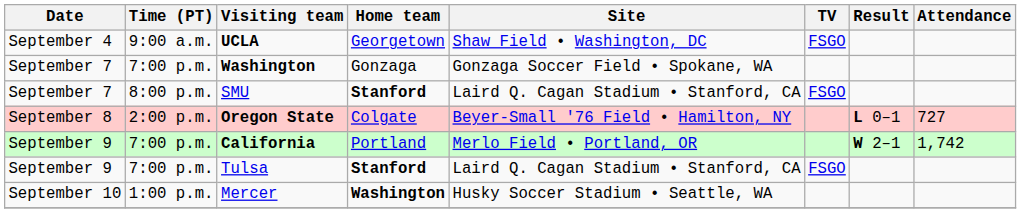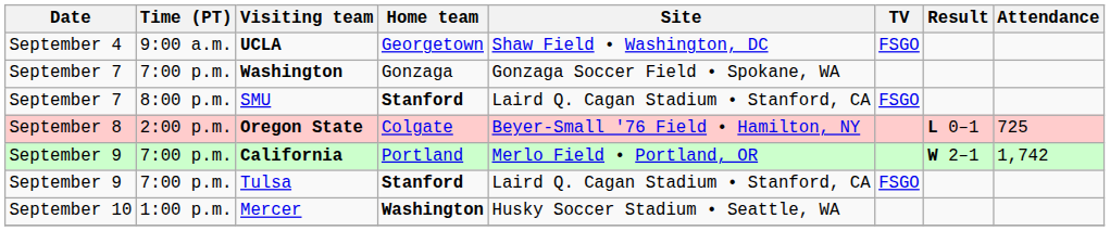 <table class="wikitable" style="font-size:95%;">
 <tr>
 <th>Date</th>
 <th>Time (PT)</th>
 <th>Visiting team</th>
 <th>Home team</th>
 <th>Site</th>
 <th>TV</th>
 <th>Result</th>
 <th>Attendance</th>
 </tr>
 <tr>
 <td>September 4</td>
 <td>9:00 a.m.</td>
 <td><strong>UCLA</strong></td>
 <td><a href='#'>Georgetown</a></td>
 <td><a href='#'>Shaw Field</a> • <a href='#'>Washington, DC</a></td>
 <td><a href='#'>FSGO</a></td>
 <td></td>
 <td></td>
 </tr>
 <tr>
 <td>September 7</td>
 <td>7:00 p.m.</td>
 <td><strong>Washington</strong></td>
 <td>Gonzaga</td>
 <td>Gonzaga Soccer Field • Spokane, WA</td>
 <td></td>
 <td></td>
 <td></td>
 </tr>
 <tr>
 <td>September 7</td>
 <td>8:00 p.m.</td>
 <td><a href='#'>SMU</a></td>
 <td><strong>Stanford</strong></td>
 <td>Laird Q. Cagan Stadium • Stanford, CA</td>
 <td><a href='#'>FSGO</a></td>
 <td></td>
 <td></td>
 </tr>
 <tr style="background:#fcc;">
 <td>September 8</td>
 <td>2:00 p.m.</td>
 <td><strong>Oregon State</strong></td>
 <td><a href='#'>Colgate</a></td>
 <td><a href='#'>Beyer-Small '76 Field</a> • <a href='#'>Hamilton, NY</a></td>
 <td></td>
 <td><strong>L</strong> 0–1</td>
-<td>727</td>
+<td>725</td>
 </tr>
 <tr style="background:#cfc;">
 <td>September 9</td>
 <td>7:00 p.m.</td>
 <td><strong>California</strong></td>
 <td><a href='#'>Portland</a></td>
 <td><a href='#'>Merlo Field</a> • <a href='#'>Portland, OR</a></td>
 <td></td>
 <td><strong>W</strong> 2–1</td>
 <td>1,742</td>
 </tr>
 <tr>
 <td>September 9</td>
 <td>7:00 p.m.</td>
 <td><a href='#'>Tulsa</a></td>
 <td><strong>Stanford</strong></td>
 <td>Laird Q. Cagan Stadium • Stanford, CA</td>
 <td><a href='#'>FSGO</a></td>
 <td></td>
 <td></td>
 </tr>
 <tr>
 <td>September 10</td>
 <td>1:00 p.m.</td>
 <td><a href='#'>Mercer</a></td>
 <td><strong>Washington</strong></td>
 <td>Husky Soccer Stadium • Seattle, WA</td>
 <td></td>
 <td></td>
 <td></td>
 </tr>
 <tr>
 </tr>
 </table>
